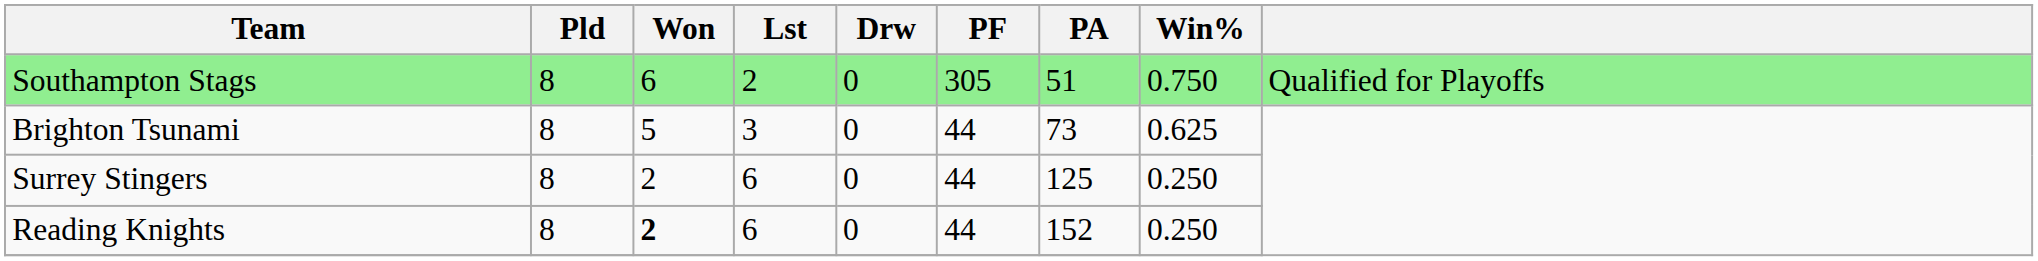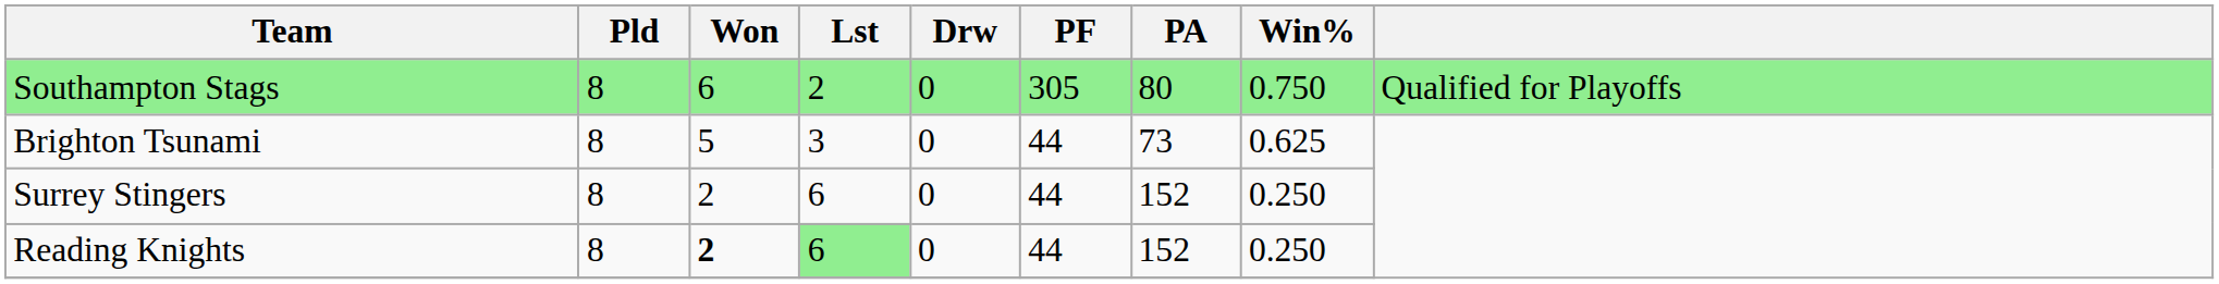 <table class="wikitable" width=65%">
 <tr>
 <th width=26%>Team</th>
 <th width=5%>Pld</th>
 <th width=5%>Won</th>
 <th width=5%>Lst</th>
 <th width=5%>Drw</th>
 <th width=5%>PF</th>
 <th width=5%>PA</th>
 <th width=6%>Win%</th>
 <th width=38%></th>
 </tr>
 <tr style="background:lightgreen">
 <td>Southampton Stags</td>
 <td>8</td>
 <td>6</td>
 <td>2</td>
 <td>0</td>
 <td>305</td>
-<td>51</td>
+<td>80</td>
 <td>0.750</td>
 <td>Qualified for Playoffs</td>
 </tr>
 <tr>
 <td>Brighton Tsunami</td>
 <td>8</td>
 <td>5</td>
 <td>3</td>
 <td>0</td>
 <td>44</td>
 <td>73</td>
 <td>0.625</td>
 </tr>
 <tr>
 <td>Surrey Stingers</td>
 <td>8</td>
 <td>2</td>
 <td>6</td>
 <td>0</td>
 <td>44</td>
-<td>125</td>
+<td>152</td>
 <td>0.250</td>
 </tr>
 <tr>
 <td>Reading Knights</td>
 <td>8</td>
 <td><strong>2</strong></td>
-<td>6</td>
+<td style="background: lightgreen;">6</td>
 <td>0</td>
 <td>44</td>
 <td>152</td>
 <td>0.250</td>
 </tr>
 <tr>
 </tr>
 </table>
